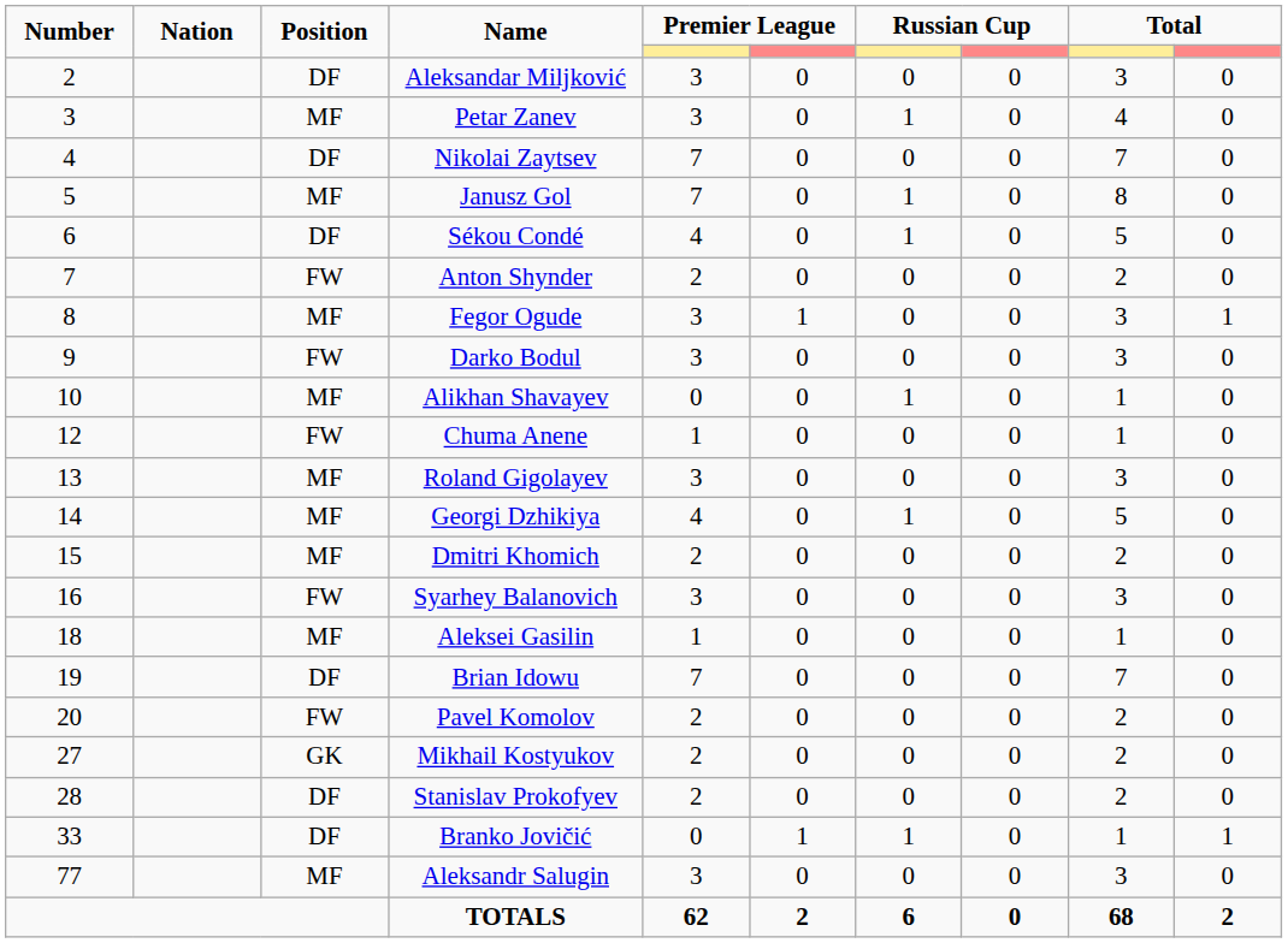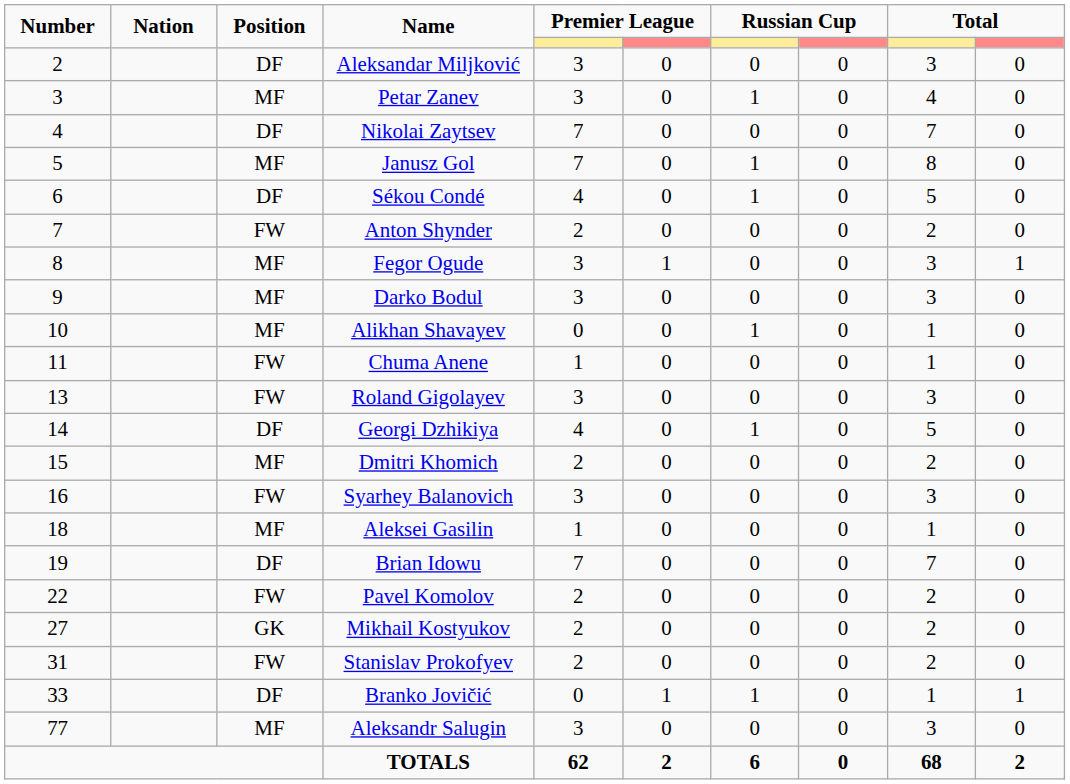 <table class="wikitable" style="font-size: 100%; text-align: center;">
 <tr>
 <td rowspan="2" width="10%" align="center"><strong>Number</strong></td>
 <td rowspan="2" width="10%" align="center"><strong>Nation</strong></td>
 <td rowspan="2" width="10%" align="center"><strong>Position</strong></td>
 <td rowspan="2" width="20%" align="center"><strong>Name</strong></td>
 <td colspan="2" align="center"><strong>Premier League</strong></td>
 <td colspan="2" align="center"><strong>Russian Cup</strong></td>
 <td colspan="2" align="center"><strong>Total</strong></td>
 </tr>
 <tr>
 <th width=60 style="background: #FFEE99"></th>
 <th width=60 style="background: #FF8888"></th>
 <th width=60 style="background: #FFEE99"></th>
 <th width=60 style="background: #FF8888"></th>
 <th width=60 style="background: #FFEE99"></th>
 <th width=60 style="background: #FF8888"></th>
 </tr>
 <tr>
 <td>2</td>
 <td></td>
 <td>DF</td>
 <td><a href='#'>Aleksandar Miljković</a></td>
 <td>3</td>
 <td>0</td>
 <td>0</td>
 <td>0</td>
 <td>3</td>
 <td>0</td>
 </tr>
 <tr>
 <td>3</td>
 <td></td>
 <td>MF</td>
 <td><a href='#'>Petar Zanev</a></td>
 <td>3</td>
 <td>0</td>
 <td>1</td>
 <td>0</td>
 <td>4</td>
 <td>0</td>
 </tr>
 <tr>
 <td>4</td>
 <td></td>
 <td>DF</td>
 <td><a href='#'>Nikolai Zaytsev</a></td>
 <td>7</td>
 <td>0</td>
 <td>0</td>
 <td>0</td>
 <td>7</td>
 <td>0</td>
 </tr>
 <tr>
 <td>5</td>
 <td></td>
 <td>MF</td>
 <td><a href='#'>Janusz Gol</a></td>
 <td>7</td>
 <td>0</td>
 <td>1</td>
 <td>0</td>
 <td>8</td>
 <td>0</td>
 </tr>
 <tr>
 <td>6</td>
 <td></td>
 <td>DF</td>
 <td><a href='#'>Sékou Condé</a></td>
 <td>4</td>
 <td>0</td>
 <td>1</td>
 <td>0</td>
 <td>5</td>
 <td>0</td>
 </tr>
 <tr>
 <td>7</td>
 <td></td>
 <td>FW</td>
 <td><a href='#'>Anton Shynder</a></td>
 <td>2</td>
 <td>0</td>
 <td>0</td>
 <td>0</td>
 <td>2</td>
 <td>0</td>
 </tr>
 <tr>
 <td>8</td>
 <td></td>
 <td>MF</td>
 <td><a href='#'>Fegor Ogude</a></td>
 <td>3</td>
 <td>1</td>
 <td>0</td>
 <td>0</td>
 <td>3</td>
 <td>1</td>
 </tr>
 <tr>
 <td>9</td>
 <td></td>
-<td>FW</td>
+<td>MF</td>
 <td><a href='#'>Darko Bodul</a></td>
 <td>3</td>
 <td>0</td>
 <td>0</td>
 <td>0</td>
 <td>3</td>
 <td>0</td>
 </tr>
 <tr>
 <td>10</td>
 <td></td>
 <td>MF</td>
 <td><a href='#'>Alikhan Shavayev</a></td>
 <td>0</td>
 <td>0</td>
 <td>1</td>
 <td>0</td>
 <td>1</td>
 <td>0</td>
 </tr>
 <tr>
-<td>12</td>
+<td>11</td>
 <td></td>
 <td>FW</td>
 <td><a href='#'>Chuma Anene</a></td>
 <td>1</td>
 <td>0</td>
 <td>0</td>
 <td>0</td>
 <td>1</td>
 <td>0</td>
 </tr>
 <tr>
 <td>13</td>
 <td></td>
-<td>MF</td>
+<td>FW</td>
 <td><a href='#'>Roland Gigolayev</a></td>
 <td>3</td>
 <td>0</td>
 <td>0</td>
 <td>0</td>
 <td>3</td>
 <td>0</td>
 </tr>
 <tr>
 <td>14</td>
 <td></td>
-<td>MF</td>
+<td>DF</td>
 <td><a href='#'>Georgi Dzhikiya</a></td>
 <td>4</td>
 <td>0</td>
 <td>1</td>
 <td>0</td>
 <td>5</td>
 <td>0</td>
 </tr>
 <tr>
 <td>15</td>
 <td></td>
 <td>MF</td>
 <td><a href='#'>Dmitri Khomich</a></td>
 <td>2</td>
 <td>0</td>
 <td>0</td>
 <td>0</td>
 <td>2</td>
 <td>0</td>
 </tr>
 <tr>
 <td>16</td>
 <td></td>
 <td>FW</td>
 <td><a href='#'>Syarhey Balanovich</a></td>
 <td>3</td>
 <td>0</td>
 <td>0</td>
 <td>0</td>
 <td>3</td>
 <td>0</td>
 </tr>
 <tr>
 <td>18</td>
 <td></td>
 <td>MF</td>
 <td><a href='#'>Aleksei Gasilin</a></td>
 <td>1</td>
 <td>0</td>
 <td>0</td>
 <td>0</td>
 <td>1</td>
 <td>0</td>
 </tr>
 <tr>
 <td>19</td>
 <td></td>
 <td>DF</td>
 <td><a href='#'>Brian Idowu</a></td>
 <td>7</td>
 <td>0</td>
 <td>0</td>
 <td>0</td>
 <td>7</td>
 <td>0</td>
 </tr>
 <tr>
-<td>20</td>
+<td>22</td>
 <td></td>
 <td>FW</td>
 <td><a href='#'>Pavel Komolov</a></td>
 <td>2</td>
 <td>0</td>
 <td>0</td>
 <td>0</td>
 <td>2</td>
 <td>0</td>
 </tr>
 <tr>
 <td>27</td>
 <td></td>
 <td>GK</td>
 <td><a href='#'>Mikhail Kostyukov</a></td>
 <td>2</td>
 <td>0</td>
 <td>0</td>
 <td>0</td>
 <td>2</td>
 <td>0</td>
 </tr>
 <tr>
-<td>28</td>
+<td>31</td>
 <td></td>
-<td>DF</td>
+<td>FW</td>
 <td><a href='#'>Stanislav Prokofyev</a></td>
 <td>2</td>
 <td>0</td>
 <td>0</td>
 <td>0</td>
 <td>2</td>
 <td>0</td>
 </tr>
 <tr>
 <td>33</td>
 <td></td>
 <td>DF</td>
 <td><a href='#'>Branko Jovičić</a></td>
 <td>0</td>
 <td>1</td>
 <td>1</td>
 <td>0</td>
 <td>1</td>
 <td>1</td>
 </tr>
 <tr>
 <td>77</td>
 <td></td>
 <td>MF</td>
 <td><a href='#'>Aleksandr Salugin</a></td>
 <td>3</td>
 <td>0</td>
 <td>0</td>
 <td>0</td>
 <td>3</td>
 <td>0</td>
 </tr>
 <tr>
 <td colspan="3"></td>
 <td><strong>TOTALS</strong></td>
 <td><strong>62</strong></td>
 <td><strong>2</strong></td>
 <td><strong>6</strong></td>
 <td><strong>0</strong></td>
 <td><strong>68</strong></td>
 <td><strong>2</strong></td>
 </tr>
 </table>
